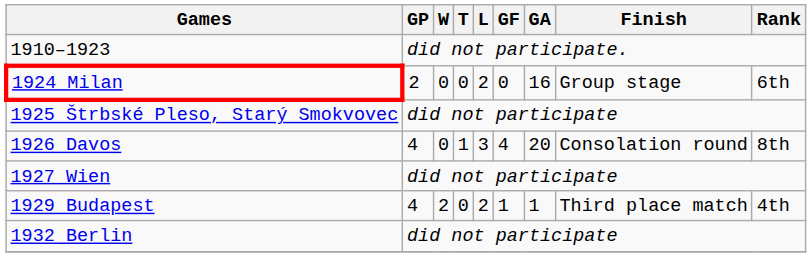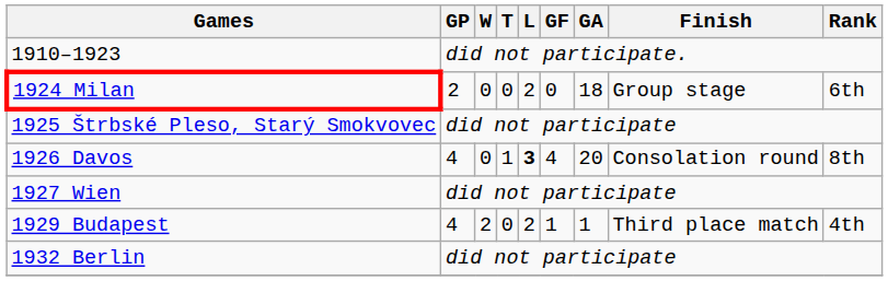 <table class="wikitable sortable">
 <tr>
 <th>Games</th>
 <th>GP</th>
 <th>W</th>
 <th>T</th>
 <th>L</th>
 <th>GF</th>
 <th>GA</th>
 <th>Finish</th>
 <th>Rank</th>
 </tr>
 <tr>
 <td>1910–1923</td>
 <td colspan=8><em>did not participate.</em></td>
 </tr>
 <tr>
 <td style="border:3px solid red;"> <a href='#'>1924 Milan</a></td>
 <td>2</td>
 <td>0</td>
 <td>0</td>
 <td>2</td>
 <td>0</td>
-<td>16</td>
+<td>18</td>
 <td>Group stage</td>
 <td>6th</td>
 </tr>
 <tr>
 <td> <a href='#'>1925 Štrbské Pleso, Starý Smokvovec</a></td>
 <td colspan=8><em>did not participate</em></td>
 </tr>
 <tr>
 <td> <a href='#'>1926 Davos</a></td>
 <td>4</td>
 <td>0</td>
 <td>1</td>
-<td>3</td>
+<td><strong>3</strong></td>
 <td>4</td>
 <td>20</td>
 <td>Consolation round</td>
 <td>8th</td>
 </tr>
 <tr>
 <td> <a href='#'>1927 Wien</a></td>
 <td colspan=8><em>did not participate</em></td>
 </tr>
 <tr>
 <td> <a href='#'>1929 Budapest</a></td>
 <td>4</td>
 <td>2</td>
 <td>0</td>
 <td>2</td>
 <td>1</td>
 <td>1</td>
 <td>Third place match</td>
 <td>4th</td>
 </tr>
 <tr>
 <td> <a href='#'>1932 Berlin</a></td>
 <td colspan=8><em>did not participate</em></td>
 </tr>
 <tr>
 </tr>
 </table>
